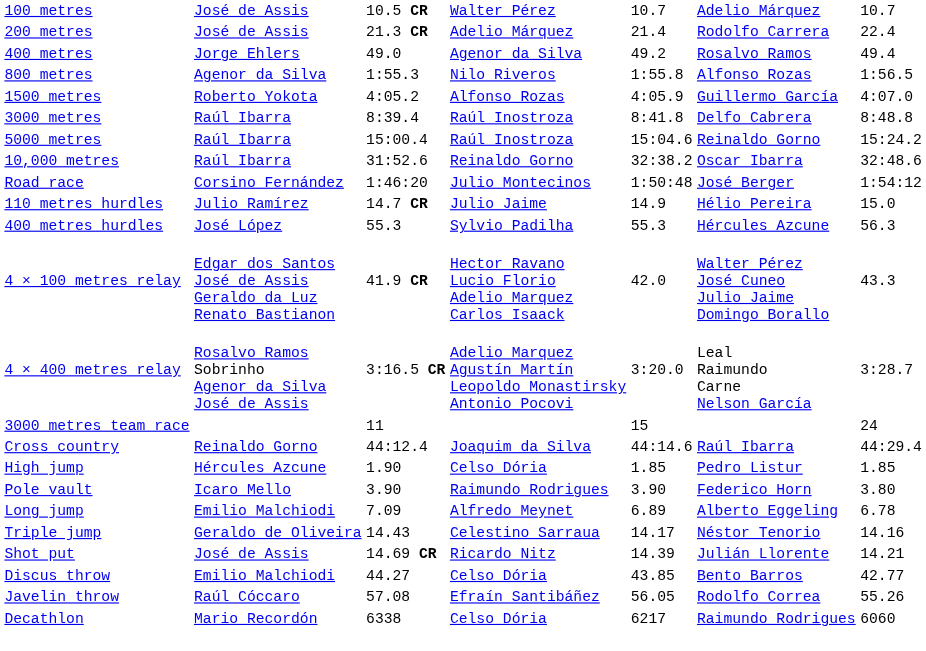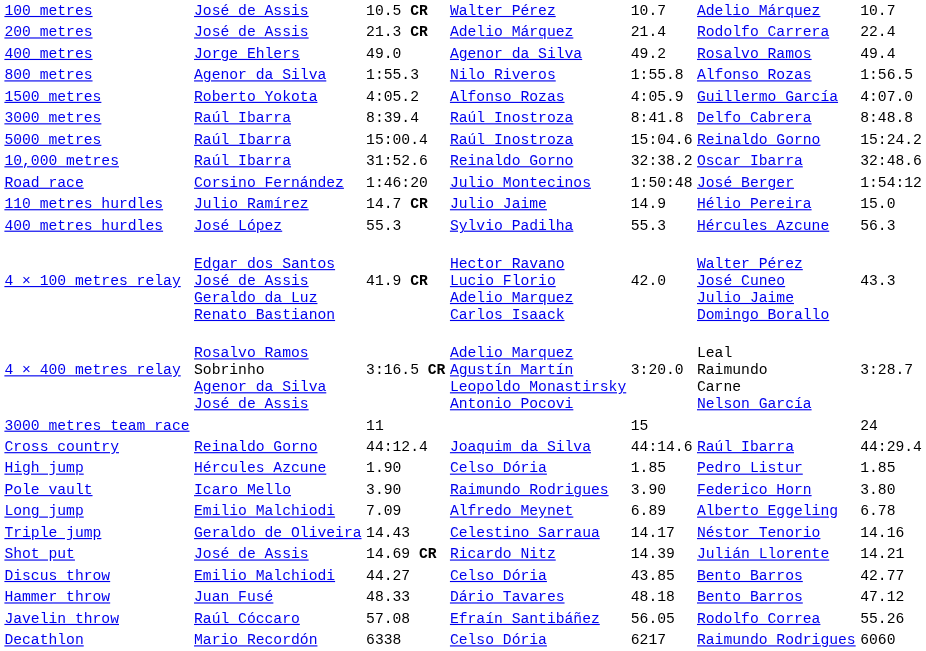 <table>
 <tr>
 <td><a href='#'>100 metres</a></td>
 <td><a href='#'>José de Assis</a><br> </td>
 <td>10.5 <strong>CR</strong></td>
 <td><a href='#'>Walter Pérez</a><br> </td>
 <td>10.7</td>
 <td><a href='#'>Adelio Márquez</a><br> </td>
 <td>10.7</td>
 </tr>
 <tr>
 <td><a href='#'>200 metres</a></td>
 <td><a href='#'>José de Assis</a><br> </td>
 <td>21.3 <strong>CR</strong></td>
 <td><a href='#'>Adelio Márquez</a><br> </td>
 <td>21.4</td>
 <td><a href='#'>Rodolfo Carrera</a><br> </td>
 <td>22.4</td>
 </tr>
 <tr>
 <td><a href='#'>400 metres</a></td>
 <td><a href='#'>Jorge Ehlers</a><br> </td>
 <td>49.0</td>
 <td><a href='#'>Agenor da Silva</a><br> </td>
 <td>49.2</td>
 <td><a href='#'>Rosalvo Ramos</a><br> </td>
 <td>49.4</td>
 </tr>
 <tr>
 <td><a href='#'>800 metres</a></td>
 <td><a href='#'>Agenor da Silva</a><br> </td>
 <td>1:55.3</td>
 <td><a href='#'>Nilo Riveros</a><br> </td>
 <td>1:55.8</td>
 <td><a href='#'>Alfonso Rozas</a><br> </td>
 <td>1:56.5</td>
 </tr>
 <tr>
 <td><a href='#'>1500 metres</a></td>
 <td><a href='#'>Roberto Yokota</a><br> </td>
 <td>4:05.2</td>
 <td><a href='#'>Alfonso Rozas</a><br> </td>
 <td>4:05.9</td>
 <td><a href='#'>Guillermo García</a><br> </td>
 <td>4:07.0</td>
 </tr>
 <tr>
 <td><a href='#'>3000 metres</a></td>
 <td><a href='#'>Raúl Ibarra</a><br> </td>
 <td>8:39.4</td>
 <td><a href='#'>Raúl Inostroza</a><br> </td>
 <td>8:41.8</td>
 <td><a href='#'>Delfo Cabrera</a><br> </td>
 <td>8:48.8</td>
 </tr>
 <tr>
 <td><a href='#'>5000 metres</a></td>
 <td><a href='#'>Raúl Ibarra</a><br> </td>
 <td>15:00.4</td>
 <td><a href='#'>Raúl Inostroza</a><br> </td>
 <td>15:04.6</td>
 <td><a href='#'>Reinaldo Gorno</a><br> </td>
 <td>15:24.2</td>
 </tr>
 <tr>
 <td><a href='#'>10,000 metres</a></td>
 <td><a href='#'>Raúl Ibarra</a><br> </td>
 <td>31:52.6</td>
 <td><a href='#'>Reinaldo Gorno</a><br> </td>
 <td>32:38.2</td>
 <td><a href='#'>Oscar Ibarra</a><br> </td>
 <td>32:48.6</td>
 </tr>
 <tr>
 <td><a href='#'>Road race</a></td>
 <td><a href='#'>Corsino Fernández</a><br> </td>
 <td>1:46:20</td>
 <td><a href='#'>Julio Montecinos</a><br> </td>
 <td>1:50:48</td>
 <td><a href='#'>José Berger</a><br> </td>
 <td>1:54:12</td>
 </tr>
 <tr>
 <td><a href='#'>110 metres hurdles</a></td>
 <td><a href='#'>Julio Ramírez</a><br> </td>
 <td>14.7 <strong>CR</strong></td>
 <td><a href='#'>Julio Jaime</a><br> </td>
 <td>14.9</td>
 <td><a href='#'>Hélio Pereira</a><br> </td>
 <td>15.0</td>
 </tr>
 <tr>
 <td><a href='#'>400 metres hurdles</a></td>
 <td><a href='#'>José López</a><br> </td>
 <td>55.3</td>
 <td><a href='#'>Sylvio Padilha</a><br> </td>
 <td>55.3</td>
 <td><a href='#'>Hércules Azcune</a><br> </td>
 <td>56.3</td>
 </tr>
 <tr>
 <td><a href='#'>4 × 100 metres relay</a></td>
 <td><br><a href='#'>Edgar dos Santos</a><br><a href='#'>José de Assis</a><br><a href='#'>Geraldo da Luz</a><br><a href='#'>Renato Bastianon</a></td>
 <td>41.9 <strong>CR</strong></td>
 <td><br><a href='#'>Hector Ravano</a><br><a href='#'>Lucio Florio</a><br><a href='#'>Adelio Marquez</a><br><a href='#'>Carlos Isaack</a></td>
 <td>42.0</td>
 <td><br><a href='#'>Walter Pérez</a><br><a href='#'>José Cuneo</a><br><a href='#'>Julio Jaime</a><br><a href='#'>Domingo Borallo</a></td>
 <td>43.3</td>
 </tr>
 <tr>
 <td><a href='#'>4 × 400 metres relay</a></td>
 <td><br><a href='#'>Rosalvo Ramos</a><br>Sobrinho<br><a href='#'>Agenor da Silva</a><br><a href='#'>José de Assis</a></td>
 <td>3:16.5 <strong>CR</strong></td>
 <td><br><a href='#'>Adelio Marquez</a><br><a href='#'>Agustín Martín</a><br><a href='#'>Leopoldo Monastirsky</a><br><a href='#'>Antonio Pocovi</a></td>
 <td>3:20.0</td>
 <td><br>Leal<br>Raimundo<br>Carne<br><a href='#'>Nelson García</a></td>
 <td>3:28.7</td>
 </tr>
 <tr>
 <td><a href='#'>3000 metres team race</a></td>
 <td></td>
 <td>11</td>
 <td></td>
 <td>15</td>
 <td></td>
 <td>24</td>
 </tr>
 <tr>
 <td><a href='#'>Cross country</a></td>
 <td><a href='#'>Reinaldo Gorno</a><br> </td>
 <td>44:12.4</td>
 <td><a href='#'>Joaquim da Silva</a><br> </td>
 <td>44:14.6</td>
 <td><a href='#'>Raúl Ibarra</a><br> </td>
 <td>44:29.4</td>
 </tr>
 <tr>
 <td><a href='#'>High jump</a></td>
 <td><a href='#'>Hércules Azcune</a><br> </td>
 <td>1.90</td>
 <td><a href='#'>Celso Dória</a><br> </td>
 <td>1.85</td>
 <td><a href='#'>Pedro Listur</a><br> </td>
 <td>1.85</td>
 </tr>
 <tr>
 <td><a href='#'>Pole vault</a></td>
 <td><a href='#'>Icaro Mello</a><br> </td>
 <td>3.90</td>
 <td><a href='#'>Raimundo Rodrigues</a><br> </td>
 <td>3.90</td>
 <td><a href='#'>Federico Horn</a><br> </td>
 <td>3.80</td>
 </tr>
 <tr>
 <td><a href='#'>Long jump</a></td>
 <td><a href='#'>Emilio Malchiodi</a><br> </td>
 <td>7.09</td>
 <td><a href='#'>Alfredo Meynet</a><br> </td>
 <td>6.89</td>
 <td><a href='#'>Alberto Eggeling</a><br> </td>
 <td>6.78</td>
 </tr>
 <tr>
 <td><a href='#'>Triple jump</a></td>
 <td><a href='#'>Geraldo de Oliveira</a><br> </td>
 <td>14.43</td>
 <td><a href='#'>Celestino Sarraua</a><br> </td>
 <td>14.17</td>
 <td><a href='#'>Néstor Tenorio</a><br> </td>
 <td>14.16</td>
 </tr>
 <tr>
 <td><a href='#'>Shot put</a></td>
 <td><a href='#'>José de Assis</a><br> </td>
 <td>14.69 <strong>CR</strong></td>
 <td><a href='#'>Ricardo Nitz</a><br> </td>
 <td>14.39</td>
 <td><a href='#'>Julián Llorente</a><br> </td>
 <td>14.21</td>
 </tr>
 <tr>
 <td><a href='#'>Discus throw</a></td>
 <td><a href='#'>Emilio Malchiodi</a><br> </td>
 <td>44.27</td>
 <td><a href='#'>Celso Dória</a><br> </td>
 <td>43.85</td>
 <td><a href='#'>Bento Barros</a><br> </td>
 <td>42.77</td>
 </tr>
 <tr>
+<td><a href='#'>Hammer throw</a></td>
+<td><a href='#'>Juan Fusé</a><br> </td>
+<td>48.33</td>
+<td><a href='#'>Dário Tavares</a><br> </td>
+<td>48.18</td>
+<td><a href='#'>Bento Barros</a><br> </td>
+<td>47.12</td>
+</tr>
+<tr>
 <td><a href='#'>Javelin throw</a></td>
 <td><a href='#'>Raúl Cóccaro</a><br> </td>
 <td>57.08</td>
 <td><a href='#'>Efraín Santibáñez</a><br> </td>
 <td>56.05</td>
 <td><a href='#'>Rodolfo Correa</a><br> </td>
 <td>55.26</td>
 </tr>
 <tr>
 <td><a href='#'>Decathlon</a></td>
 <td><a href='#'>Mario Recordón</a><br> </td>
 <td>6338</td>
 <td><a href='#'>Celso Dória</a><br> </td>
 <td>6217</td>
 <td><a href='#'>Raimundo Rodrigues</a><br> </td>
 <td>6060</td>
 </tr>
 </table>
